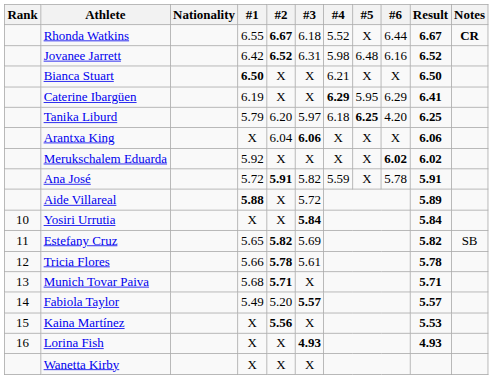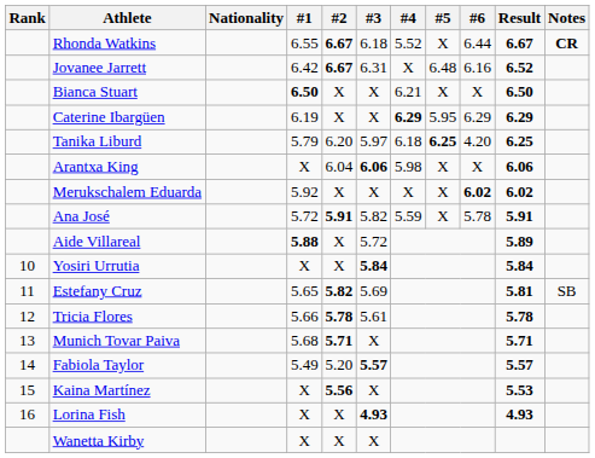 <table class="wikitable sortable" style="text-align:center">
 <tr>
 <th>Rank</th>
 <th>Athlete</th>
 <th>Nationality</th>
 <th>#1</th>
 <th>#2</th>
 <th>#3</th>
 <th>#4</th>
 <th>#5</th>
 <th>#6</th>
 <th>Result</th>
 <th>Notes</th>
 </tr>
 <tr>
 <td></td>
 <td align=left><a href='#'>Rhonda Watkins</a></td>
 <td align=left></td>
 <td>6.55</td>
 <td><strong>6.67</strong></td>
 <td>6.18</td>
 <td>5.52</td>
 <td>X</td>
 <td>6.44</td>
 <td><strong>6.67</strong></td>
 <td><strong>CR</strong></td>
 </tr>
 <tr>
 <td></td>
 <td align=left><a href='#'>Jovanee Jarrett</a></td>
 <td align=left></td>
 <td>6.42</td>
-<td><strong>6.52</strong></td>
+<td><strong>6.67</strong></td>
 <td>6.31</td>
-<td>5.98</td>
+<td>X</td>
 <td>6.48</td>
 <td>6.16</td>
 <td><strong>6.52</strong></td>
 <td></td>
 </tr>
 <tr>
 <td></td>
 <td align=left><a href='#'>Bianca Stuart</a></td>
 <td align=left></td>
 <td><strong>6.50</strong></td>
 <td>X</td>
 <td>X</td>
 <td>6.21</td>
 <td>X</td>
 <td>X</td>
 <td><strong>6.50</strong></td>
 <td></td>
 </tr>
 <tr>
 <td></td>
 <td align=left><a href='#'>Caterine Ibargüen</a></td>
 <td align=left></td>
 <td>6.19</td>
 <td>X</td>
 <td>X</td>
 <td><strong>6.29</strong></td>
 <td>5.95</td>
 <td>6.29</td>
-<td><strong>6.41</strong></td>
+<td><strong>6.29</strong></td>
 <td></td>
 </tr>
 <tr>
 <td></td>
 <td align=left><a href='#'>Tanika Liburd</a></td>
 <td align=left></td>
 <td>5.79</td>
 <td>6.20</td>
 <td>5.97</td>
 <td>6.18</td>
 <td><strong>6.25</strong></td>
 <td>4.20</td>
 <td><strong>6.25</strong></td>
 <td></td>
 </tr>
 <tr>
 <td></td>
 <td align=left><a href='#'>Arantxa King</a></td>
 <td align=left></td>
 <td>X</td>
 <td>6.04</td>
 <td><strong>6.06</strong></td>
-<td>X</td>
+<td>5.98</td>
 <td>X</td>
 <td>X</td>
 <td><strong>6.06</strong></td>
 <td></td>
 </tr>
 <tr>
 <td></td>
 <td align=left><a href='#'>Merukschalem Eduarda</a></td>
 <td align=left></td>
 <td>5.92</td>
 <td>X</td>
 <td>X</td>
 <td>X</td>
 <td>X</td>
 <td><strong>6.02</strong></td>
 <td><strong>6.02</strong></td>
 <td></td>
 </tr>
 <tr>
 <td></td>
 <td align=left><a href='#'>Ana José</a></td>
 <td align=left></td>
 <td>5.72</td>
 <td><strong>5.91</strong></td>
 <td>5.82</td>
 <td>5.59</td>
 <td>X</td>
 <td>5.78</td>
 <td><strong>5.91</strong></td>
 <td></td>
 </tr>
 <tr>
 <td></td>
 <td align=left><a href='#'>Aide Villareal</a></td>
 <td align=left></td>
 <td><strong>5.88</strong></td>
 <td>X</td>
 <td>5.72</td>
 <td colspan=3></td>
 <td><strong>5.89</strong></td>
 <td></td>
 </tr>
 <tr>
 <td>10</td>
 <td align=left><a href='#'>Yosiri Urrutia</a></td>
 <td align=left></td>
 <td>X</td>
 <td>X</td>
 <td><strong>5.84</strong></td>
 <td colspan=3></td>
 <td><strong>5.84</strong></td>
 <td></td>
 </tr>
 <tr>
 <td>11</td>
 <td align=left><a href='#'>Estefany Cruz</a></td>
 <td align=left></td>
 <td>5.65</td>
 <td><strong>5.82</strong></td>
 <td>5.69</td>
 <td colspan=3></td>
-<td><strong>5.82</strong></td>
+<td><strong>5.81</strong></td>
 <td>SB</td>
 </tr>
 <tr>
 <td>12</td>
 <td align=left><a href='#'>Tricia Flores</a></td>
 <td align=left></td>
 <td>5.66</td>
 <td><strong>5.78</strong></td>
 <td>5.61</td>
 <td colspan=3></td>
 <td><strong>5.78</strong></td>
 <td></td>
 </tr>
 <tr>
 <td>13</td>
 <td align=left><a href='#'>Munich Tovar Paiva</a></td>
 <td align=left></td>
 <td>5.68</td>
 <td><strong>5.71</strong></td>
 <td>X</td>
 <td colspan=3></td>
 <td><strong>5.71</strong></td>
 <td></td>
 </tr>
 <tr>
 <td>14</td>
 <td align=left><a href='#'>Fabiola Taylor</a></td>
 <td align=left></td>
 <td>5.49</td>
 <td>5.20</td>
 <td><strong>5.57</strong></td>
 <td colspan=3></td>
 <td><strong>5.57</strong></td>
 <td></td>
 </tr>
 <tr>
 <td>15</td>
 <td align=left><a href='#'>Kaina Martínez</a></td>
 <td align=left></td>
 <td>X</td>
 <td><strong>5.56</strong></td>
 <td>X</td>
 <td colspan=3></td>
 <td><strong>5.53</strong></td>
 <td></td>
 </tr>
 <tr>
 <td>16</td>
 <td align=left><a href='#'>Lorina Fish</a></td>
 <td align=left></td>
 <td>X</td>
 <td>X</td>
 <td><strong>4.93</strong></td>
 <td colspan=3></td>
 <td><strong>4.93</strong></td>
 <td></td>
 </tr>
 <tr>
 <td></td>
 <td align=left><a href='#'>Wanetta Kirby</a></td>
 <td align=left></td>
 <td>X</td>
 <td>X</td>
 <td>X</td>
 <td colspan=3></td>
 <td><strong></strong></td>
 <td></td>
 </tr>
 </table>
